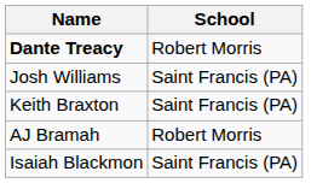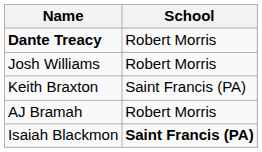 <table class="wikitable">
 <tr>
 <th>Name</th>
 <th>School</th>
 </tr>
 <tr>
 <td><strong>Dante Treacy</strong></td>
 <td>Robert Morris</td>
 </tr>
 <tr>
 <td>Josh Williams</td>
-<td>Saint Francis (PA)</td>
+<td>Robert Morris</td>
 </tr>
 <tr>
 <td>Keith Braxton</td>
 <td>Saint Francis (PA)</td>
 </tr>
 <tr>
 <td>AJ Bramah</td>
 <td>Robert Morris</td>
 </tr>
 <tr>
 <td>Isaiah Blackmon</td>
-<td>Saint Francis (PA)</td>
+<td><strong>Saint Francis (PA)</strong></td>
 </tr>
 </table>
